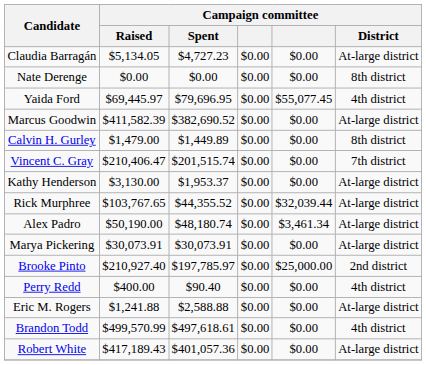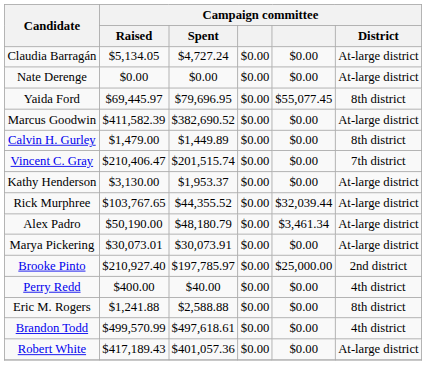 <table class="wikitable sortable" style="font-size:90%;text-align:center;">
 <tr>
 <th rowspan="2">Candidate</th>
 <th colspan="8">Campaign committee</th>
 </tr>
 <tr>
 <th>Raised</th>
 <th>Spent</th>
 <th data-sort-type=currency></th>
 <th></th>
 <th>District</th>
 </tr>
 <tr>
 <td>Claudia Barragán</td>
 <td>$5,134.05</td>
-<td>$4,727.23</td>
+<td>$4,727.24</td>
 <td>$0.00</td>
 <td>$0.00</td>
 <td>At-large district</td>
 </tr>
 <tr>
 <td>Nate Derenge</td>
 <td>$0.00</td>
 <td>$0.00</td>
 <td>$0.00</td>
 <td>$0.00</td>
-<td>8th district</td>
+<td>At-large district</td>
 </tr>
 <tr>
 <td>Yaida Ford</td>
 <td>$69,445.97</td>
 <td>$79,696.95</td>
 <td>$0.00</td>
 <td>$55,077.45</td>
-<td>4th district</td>
+<td>8th district</td>
 </tr>
 <tr>
 <td>Marcus Goodwin</td>
 <td>$411,582.39</td>
 <td>$382,690.52</td>
 <td>$0.00</td>
 <td>$0.00</td>
 <td>At-large district</td>
 </tr>
 <tr>
 <td><a href='#'>Calvin H. Gurley</a></td>
 <td>$1,479.00</td>
 <td>$1,449.89</td>
 <td>$0.00</td>
 <td>$0.00</td>
 <td>8th district</td>
 </tr>
 <tr>
 <td><a href='#'>Vincent C. Gray</a></td>
 <td>$210,406.47</td>
 <td>$201,515.74</td>
 <td>$0.00</td>
 <td>$0.00</td>
 <td>7th district</td>
 </tr>
 <tr>
 <td>Kathy Henderson</td>
 <td>$3,130.00</td>
 <td>$1,953.37</td>
 <td>$0.00</td>
 <td>$0.00</td>
 <td>At-large district</td>
 </tr>
 <tr>
 <td>Rick Murphree</td>
 <td>$103,767.65</td>
 <td>$44,355.52</td>
 <td>$0.00</td>
 <td>$32,039.44</td>
 <td>At-large district</td>
 </tr>
 <tr>
 <td>Alex Padro</td>
 <td>$50,190.00</td>
-<td>$48,180.74</td>
+<td>$48,180.79</td>
 <td>$0.00</td>
 <td>$3,461.34</td>
 <td>At-large district</td>
 </tr>
 <tr>
 <td>Marya Pickering</td>
-<td>$30,073.91</td>
+<td>$30,073.01</td>
 <td>$30,073.91</td>
 <td>$0.00</td>
 <td>$0.00</td>
 <td>At-large district</td>
 </tr>
 <tr>
 <td><a href='#'>Brooke Pinto</a></td>
 <td>$210,927.40</td>
 <td>$197,785.97</td>
 <td>$0.00</td>
 <td>$25,000.00</td>
 <td>2nd district</td>
 </tr>
 <tr>
 <td><a href='#'>Perry Redd</a></td>
 <td>$400.00</td>
-<td>$90.40</td>
+<td>$40.00</td>
 <td>$0.00</td>
 <td>$0.00</td>
 <td>4th district</td>
 </tr>
 <tr>
 <td>Eric M. Rogers</td>
 <td>$1,241.88</td>
 <td>$2,588.88</td>
 <td>$0.00</td>
 <td>$0.00</td>
-<td>At-large district</td>
+<td>8th district</td>
 </tr>
 <tr>
 <td><a href='#'>Brandon Todd</a></td>
 <td>$499,570.99</td>
 <td>$497,618.61</td>
 <td>$0.00</td>
 <td>$0.00</td>
 <td>4th district</td>
 </tr>
 <tr>
 <td><a href='#'>Robert White</a></td>
 <td>$417,189.43</td>
 <td>$401,057.36</td>
 <td>$0.00</td>
 <td>$0.00</td>
 <td>At-large district</td>
 </tr>
 <tr>
 </tr>
 </table>
